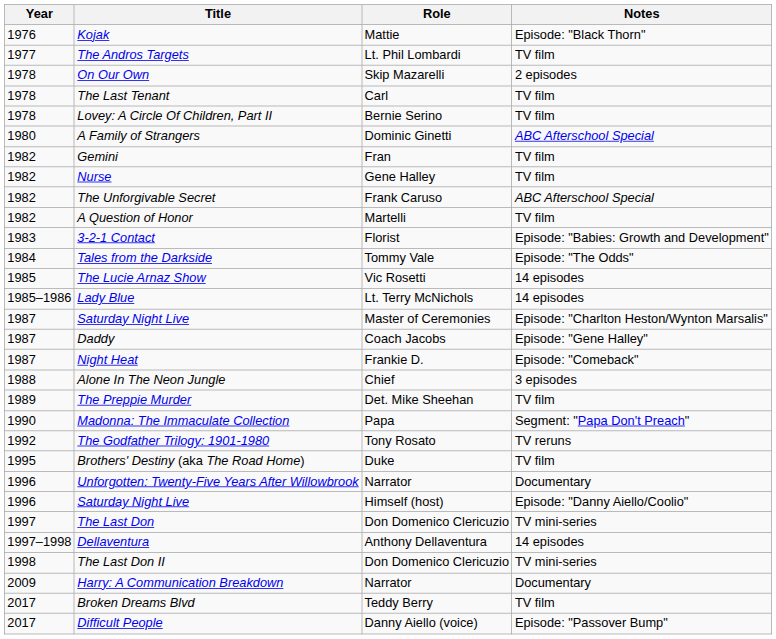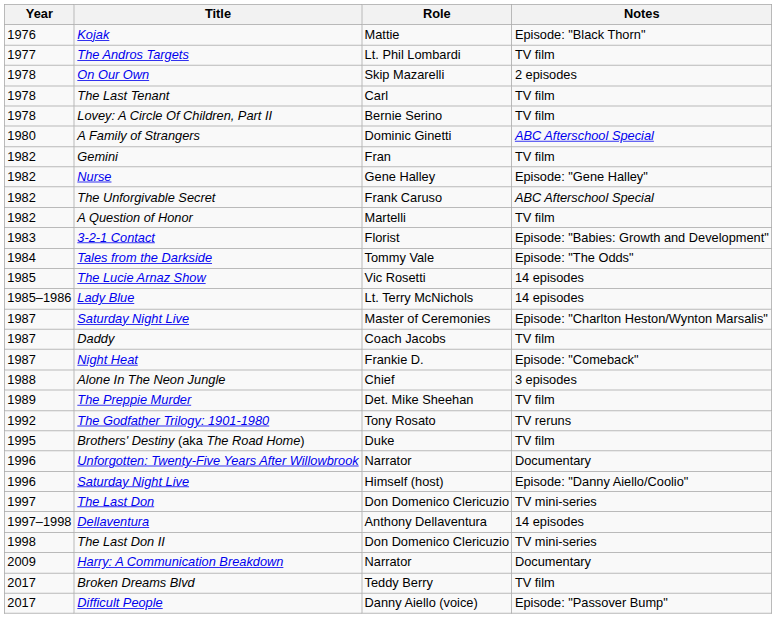 <table class="wikitable sortable">
 <tr>
 <th>Year</th>
 <th>Title</th>
 <th>Role</th>
 <th>Notes</th>
 </tr>
 <tr>
 <td>1976</td>
 <td><em><a href='#'>Kojak</a></em></td>
 <td>Mattie</td>
 <td>Episode: "Black Thorn"</td>
 </tr>
 <tr>
 <td>1977</td>
 <td><em><a href='#'>The Andros Targets</a></em></td>
 <td>Lt. Phil Lombardi</td>
 <td>TV film</td>
 </tr>
 <tr>
 <td>1978</td>
 <td><em><a href='#'>On Our Own</a></em></td>
 <td>Skip Mazarelli</td>
 <td>2 episodes</td>
 </tr>
 <tr>
 <td>1978</td>
 <td><em>The Last Tenant</em></td>
 <td>Carl</td>
 <td>TV film</td>
 </tr>
 <tr>
 <td>1978</td>
 <td><em>Lovey: A Circle Of Children, Part II</em></td>
 <td>Bernie Serino</td>
 <td>TV film</td>
 </tr>
 <tr>
 <td>1980</td>
 <td><em>A Family of Strangers</em></td>
 <td>Dominic Ginetti</td>
 <td><em><a href='#'>ABC Afterschool Special</a></em></td>
 </tr>
 <tr>
 <td>1982</td>
 <td><em>Gemini</em></td>
 <td>Fran</td>
 <td>TV film</td>
 </tr>
 <tr>
 <td>1982</td>
 <td><em><a href='#'>Nurse</a></em></td>
 <td>Gene Halley</td>
-<td>TV film</td>
+<td>Episode: "Gene Halley"</td>
 </tr>
 <tr>
 <td>1982</td>
 <td><em>The Unforgivable Secret</em></td>
 <td>Frank Caruso</td>
 <td><em>ABC Afterschool Special</em></td>
 </tr>
 <tr>
 <td>1982</td>
 <td><em>A Question of Honor</em></td>
 <td>Martelli</td>
 <td>TV film</td>
 </tr>
 <tr>
 <td>1983</td>
 <td><em><a href='#'>3-2-1 Contact</a></em></td>
 <td>Florist</td>
 <td>Episode: "Babies: Growth and Development"</td>
 </tr>
 <tr>
 <td>1984</td>
 <td><em><a href='#'>Tales from the Darkside</a></em></td>
 <td>Tommy Vale</td>
 <td>Episode: "The Odds"</td>
 </tr>
 <tr>
 <td>1985</td>
 <td><em><a href='#'>The Lucie Arnaz Show</a></em></td>
 <td>Vic Rosetti</td>
 <td>14 episodes</td>
 </tr>
 <tr>
 <td>1985–1986</td>
 <td><em><a href='#'>Lady Blue</a></em></td>
 <td>Lt. Terry McNichols</td>
 <td>14 episodes</td>
 </tr>
 <tr>
 <td>1987</td>
 <td><em><a href='#'>Saturday Night Live</a></em></td>
 <td>Master of Ceremonies</td>
 <td>Episode: "Charlton Heston/Wynton Marsalis"</td>
 </tr>
 <tr>
 <td>1987</td>
 <td><em>Daddy</em></td>
 <td>Coach Jacobs</td>
-<td>Episode: "Gene Halley"</td>
+<td>TV film</td>
 </tr>
 <tr>
 <td>1987</td>
 <td><em><a href='#'>Night Heat</a></em></td>
 <td>Frankie D.</td>
 <td>Episode: "Comeback"</td>
 </tr>
 <tr>
 <td>1988</td>
 <td><em>Alone In The Neon Jungle</em></td>
 <td>Chief</td>
 <td>3 episodes</td>
 </tr>
 <tr>
 <td>1989</td>
 <td><em><a href='#'>The Preppie Murder</a></em></td>
 <td>Det. Mike Sheehan</td>
 <td>TV film</td>
-</tr>
-<tr>
-<td>1990</td>
-<td><em><a href='#'>Madonna: The Immaculate Collection</a></em></td>
-<td>Papa</td>
-<td>Segment: "<a href='#'>Papa Don't Preach</a>"</td>
 </tr>
 <tr>
 <td>1992</td>
 <td><em><a href='#'>The Godfather Trilogy: 1901-1980</a></em></td>
 <td>Tony Rosato</td>
 <td>TV reruns</td>
 </tr>
 <tr>
 <td>1995</td>
 <td><em>Brothers' Destiny</em> (aka <em>The Road Home</em>)</td>
 <td>Duke</td>
 <td>TV film</td>
 </tr>
 <tr>
 <td>1996</td>
 <td><em><a href='#'>Unforgotten: Twenty-Five Years After Willowbrook</a></em></td>
 <td>Narrator</td>
 <td>Documentary</td>
 </tr>
 <tr>
 <td>1996</td>
 <td><em><a href='#'>Saturday Night Live</a></em></td>
 <td>Himself (host)</td>
 <td>Episode: "Danny Aiello/Coolio"</td>
 </tr>
 <tr>
 <td>1997</td>
 <td><em><a href='#'>The Last Don</a></em></td>
 <td>Don Domenico Clericuzio</td>
 <td>TV mini-series</td>
 </tr>
 <tr>
 <td>1997–1998</td>
 <td><em><a href='#'>Dellaventura</a></em></td>
 <td>Anthony Dellaventura</td>
 <td>14 episodes</td>
 </tr>
 <tr>
 <td>1998</td>
 <td><em>The Last Don II</em></td>
 <td>Don Domenico Clericuzio</td>
 <td>TV mini-series</td>
 </tr>
 <tr>
 <td>2009</td>
 <td><em><a href='#'>Harry: A Communication Breakdown</a></em></td>
 <td>Narrator</td>
 <td>Documentary</td>
 </tr>
 <tr>
 <td>2017</td>
 <td><em>Broken Dreams Blvd</em></td>
 <td>Teddy Berry</td>
 <td>TV film</td>
 </tr>
 <tr>
 <td>2017</td>
 <td><em><a href='#'>Difficult People</a></em></td>
 <td>Danny Aiello (voice)</td>
 <td>Episode: "Passover Bump"</td>
 </tr>
 </table>
